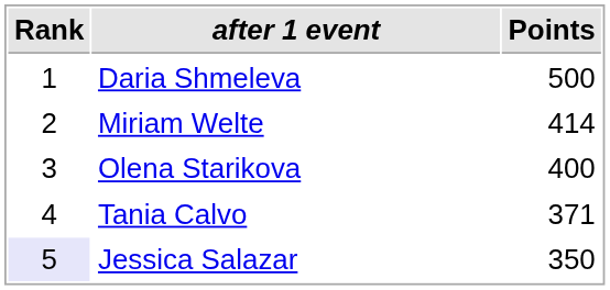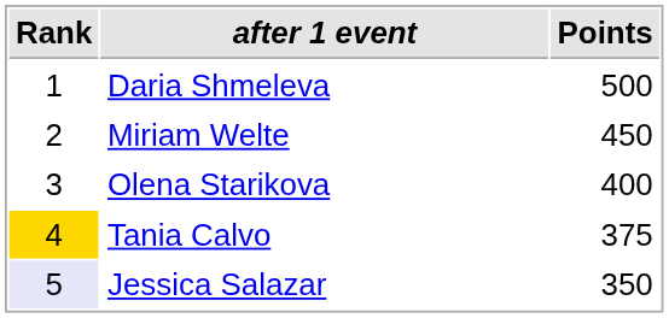 <table cellspacing="1" cellpadding="3" style="border:1px solid #aaa; font-size:90%;">
 <tr style="background:#e4e4e4;">
 <th style="border-bottom:1px solid #aaa; width:10px;">Rank</th>
 <th style="border-bottom:1px solid #aaa; width:200px; white-space:nowrap;"><em>after 1 event</em> </th>
 <th style="border-bottom:1px solid #aaa; width:20px;">Points</th>
 </tr>
 <tr>
 <td style="text-align:center;">1</td>
 <td> <a href='#'>Daria Shmeleva</a></td>
 <td align="right">500</td>
 </tr>
 <tr>
 <td style="text-align:center;">2</td>
 <td> <a href='#'>Miriam Welte</a></td>
-<td align="right">414</td>
+<td align="right">450</td>
 </tr>
 <tr>
 <td style="text-align:center;">3</td>
 <td> <a href='#'>Olena Starikova</a></td>
 <td align="right">400</td>
 </tr>
 <tr>
-<td style="text-align:center;">4</td>
+<td style="background: gold; text-align:center;">4</td>
 <td> <a href='#'>Tania Calvo</a></td>
-<td align="right">371</td>
+<td align="right">375</td>
 </tr>
 <tr>
 <td style="background: lavender; text-align:center;">5</td>
 <td> <a href='#'>Jessica Salazar</a></td>
 <td align="right">350</td>
 </tr>
 </table>
